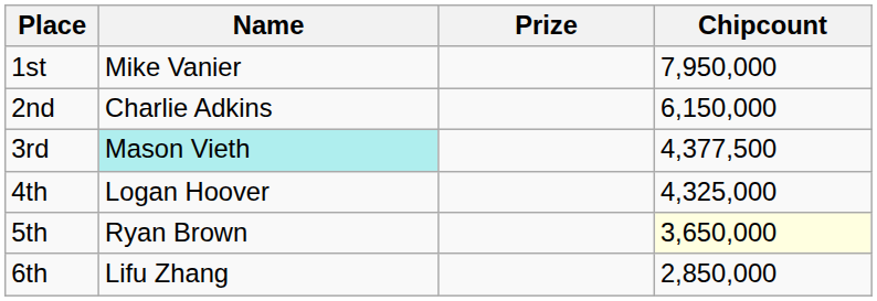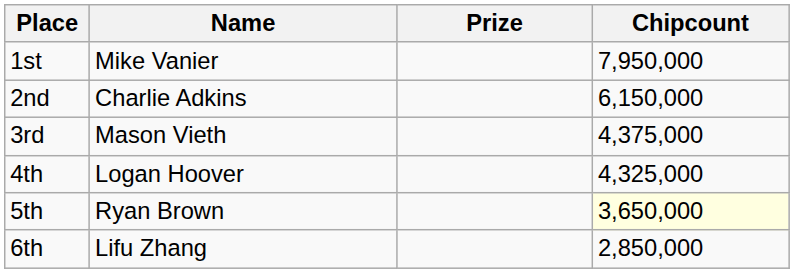 <table class="wikitable">
 <tr>
 <th style="width:50px;">Place</th>
 <th style="width:200px;">Name</th>
 <th style="width:125px;">Prize</th>
 <th style="width:125px;">Chipcount</th>
 </tr>
 <tr>
 <td>1st</td>
 <td> Mike Vanier</td>
 <td></td>
 <td>7,950,000</td>
 </tr>
 <tr>
 <td>2nd</td>
 <td> Charlie Adkins</td>
 <td></td>
 <td>6,150,000</td>
 </tr>
 <tr>
 <td>3rd</td>
-<td style="background: paleturquoise;"> Mason Vieth</td>
+<td> Mason Vieth</td>
 <td></td>
-<td>4,377,500</td>
+<td>4,375,000</td>
 </tr>
 <tr>
 <td>4th</td>
 <td> Logan Hoover</td>
 <td></td>
 <td>4,325,000</td>
 </tr>
 <tr>
 <td>5th</td>
 <td> Ryan Brown</td>
 <td></td>
 <td style="background: lightyellow;">3,650,000</td>
 </tr>
 <tr>
 <td>6th</td>
 <td> Lifu Zhang</td>
 <td></td>
 <td>2,850,000</td>
 </tr>
 </table>
